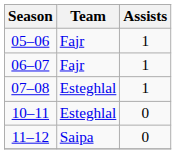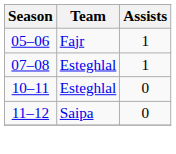 <table class="wikitable" style="text-align: center;">
 <tr>
 <th>Season</th>
 <th>Team</th>
 <th>Assists</th>
 </tr>
 <tr>
 <td><a href='#'>05–06</a></td>
-<td align="left"><a href='#'>Fajr</a></td>
-<td>1</td>
-</tr>
-<tr>
-<td><a href='#'>06–07</a></td>
 <td align="left"><a href='#'>Fajr</a></td>
 <td>1</td>
 </tr>
 <tr>
 <td><a href='#'>07–08</a></td>
 <td align="left"><a href='#'>Esteghlal</a></td>
 <td>1</td>
 </tr>
 <tr>
 <td><a href='#'>10–11</a></td>
 <td align="left"><a href='#'>Esteghlal</a></td>
 <td>0</td>
 </tr>
 <tr>
 <td><a href='#'>11–12</a></td>
 <td align="left"><a href='#'>Saipa</a></td>
 <td>0</td>
 </tr>
 <tr>
 </tr>
 </table>
